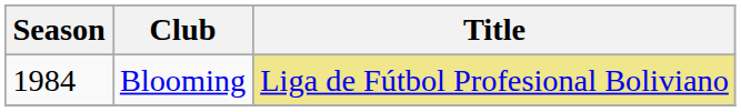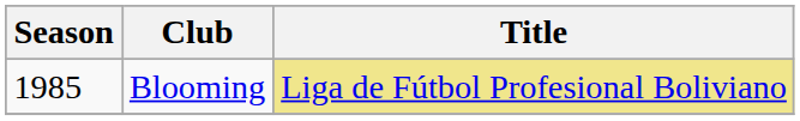 <table class="wikitable">
 <tr>
 <th>Season</th>
 <th>Club</th>
 <th>Title</th>
 </tr>
 <tr>
-<td>1984</td>
+<td>1985</td>
 <td><a href='#'>Blooming</a></td>
 <td style="background: khaki;"><a href='#'>Liga de Fútbol Profesional Boliviano</a></td>
 </tr>
 <tr>
 </tr>
 </table>
